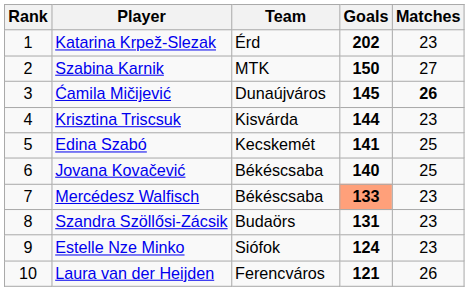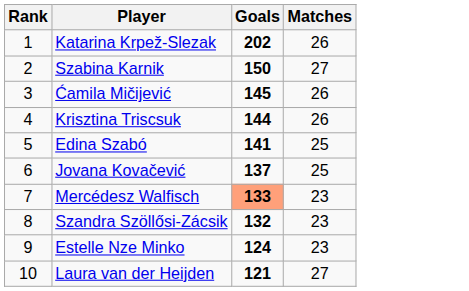 <table class="wikitable" style="text-align:center">
 <tr>
 <th>Rank</th>
 <th>Player</th>
-<th width="100">Team</th>
 <th>Goals</th>
 <th>Matches</th>
 </tr>
 <tr>
 <td rowspan="1">1</td>
 <td align="left"> <a href='#'>Katarina Krpež-Slezak</a></td>
-<td align="left">Érd</td>
 <td><strong>202</strong></td>
-<td>23</td>
+<td>26</td>
 </tr>
 <tr>
 <td rowspan="1">2</td>
 <td align="left"> <a href='#'>Szabina Karnik</a></td>
-<td align="left">MTK</td>
 <td><strong>150</strong></td>
 <td>27</td>
 </tr>
 <tr>
 <td rowspan="1">3</td>
 <td align="left"> <a href='#'>Ćamila Mičijević</a></td>
-<td align="left">Dunaújváros</td>
 <td><strong>145</strong></td>
-<td><strong>26</strong></td>
+<td>26</td>
 </tr>
 <tr>
 <td rowspan="1">4</td>
 <td align="left">  <a href='#'>Krisztina Triscsuk</a></td>
-<td align="left">Kisvárda</td>
 <td><strong>144</strong></td>
-<td>23</td>
+<td>26</td>
 </tr>
 <tr>
 <td rowspan="1">5</td>
 <td align="left"> <a href='#'>Edina Szabó</a></td>
-<td align="left">Kecskemét</td>
 <td><strong>141</strong></td>
 <td>25</td>
 </tr>
 <tr>
 <td rowspan="1">6</td>
 <td align="left"> <a href='#'>Jovana Kovačević</a></td>
-<td align="left">Békéscsaba</td>
-<td><strong>140</strong></td>
+<td><strong>137</strong></td>
 <td>25</td>
 </tr>
 <tr>
 <td rowspan="1">7</td>
 <td align="left"> <a href='#'>Mercédesz Walfisch</a></td>
-<td align="left">Békéscsaba</td>
 <td style="background: lightsalmon;"><strong>133</strong></td>
 <td>23</td>
 </tr>
 <tr>
 <td rowspan="1">8</td>
 <td align="left"> <a href='#'>Szandra Szöllősi-Zácsik</a></td>
-<td align="left">Budaörs</td>
-<td><strong>131</strong></td>
+<td><strong>132</strong></td>
 <td>23</td>
 </tr>
 <tr>
 <td rowspan="1">9</td>
 <td align="left"> <a href='#'>Estelle Nze Minko</a></td>
-<td align="left">Siófok</td>
 <td><strong>124</strong></td>
 <td>23</td>
 </tr>
 <tr>
 <td rowspan="1">10</td>
 <td align="left"> <a href='#'>Laura van der Heijden</a></td>
-<td align="left">Ferencváros</td>
 <td><strong>121</strong></td>
-<td>26</td>
+<td>27</td>
 </tr>
 </table>
